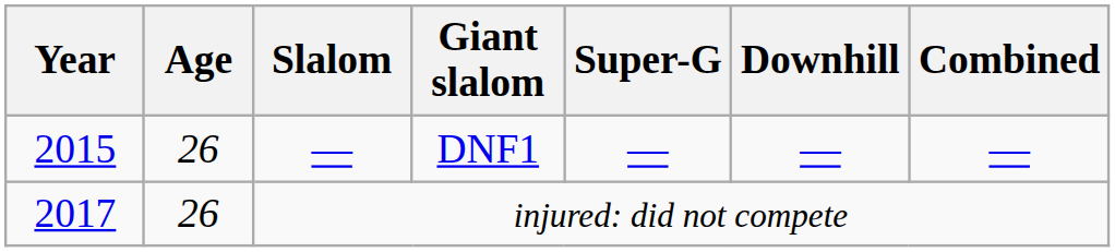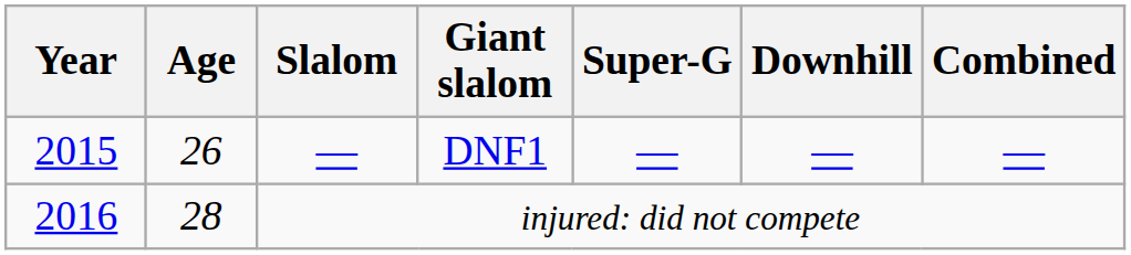 <table class=wikitable style="text-align:center">
 <tr>
 <th>  Year  </th>
 <th> Age </th>
 <th> Slalom </th>
 <th> Giant <br> slalom </th>
 <th>Super-G</th>
 <th>Downhill</th>
 <th>Combined</th>
 </tr>
 <tr>
 <td><a href='#'>2015</a></td>
 <td><em>26</em></td>
 <td><a href='#'>—</a></td>
 <td><a href='#'>DNF1</a></td>
 <td><a href='#'>—</a></td>
 <td><a href='#'>—</a></td>
 <td><a href='#'>—</a></td>
 </tr>
 <tr>
-<td><a href='#'>2017</a></td>
-<td><em>26</em></td>
+<td><a href='#'>2016</a></td>
+<td><em>28</em></td>
 <td colspan=5><em><small>injured: did not compete</small></em></td>
 </tr>
 </table>
